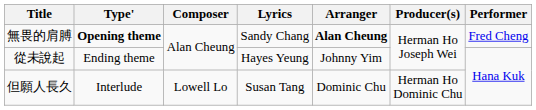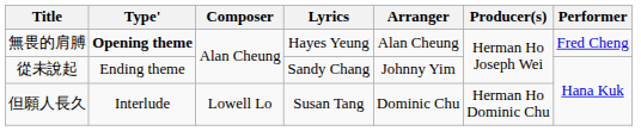 <table class="wikitable" width="auto">
 <tr>
 <th>Title</th>
 <th>Type'</th>
 <th>Composer</th>
 <th>Lyrics</th>
 <th>Arranger</th>
 <th>Producer(s)</th>
 <th>Performer</th>
 </tr>
 <tr>
 <td style="text-align:center;">無畏的肩膊</td>
 <td style="text-align:center;"><strong>Opening theme</strong></td>
 <td style="text-align:center;" rowspan="2">Alan Cheung</td>
-<td style="text-align:center;">Sandy Chang</td>
-<td style="text-align:center;"><strong>Alan Cheung</strong></td>
+<td style="text-align:center;">Hayes Yeung</td>
+<td style="text-align:center;">Alan Cheung</td>
 <td rowspan="2" style="text-align:center;">Herman Ho <br> Joseph Wei</td>
 <td style="text-align:center;"><a href='#'>Fred Cheng</a></td>
 </tr>
 <tr>
 <td style="text-align:center;">從未說起</td>
 <td style="text-align:center;">Ending theme</td>
-<td style="text-align:center;">Hayes Yeung</td>
+<td style="text-align:center;">Sandy Chang</td>
 <td style="text-align:center;">Johnny Yim</td>
 <td rowspan="2" style="text-align:center;"><a href='#'>Hana Kuk</a></td>
 </tr>
 <tr>
 <td style="text-align:center;">但願人長久</td>
 <td style="text-align:center;">Interlude</td>
 <td style="text-align:center;">Lowell Lo</td>
 <td style="text-align:center;">Susan Tang</td>
 <td style="text-align:center;">Dominic Chu</td>
 <td style="text-align:center;">Herman Ho <br> Dominic Chu</td>
 </tr>
 </table>
